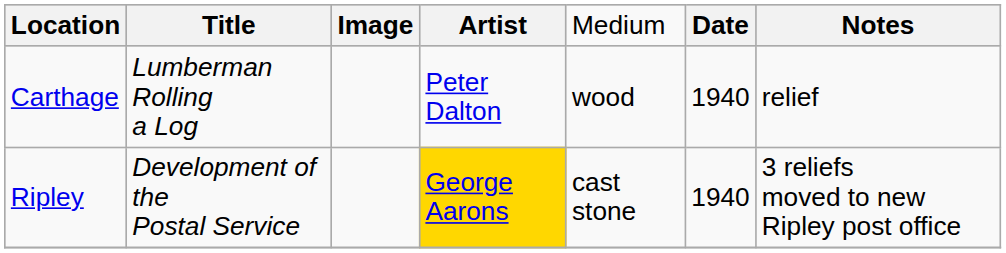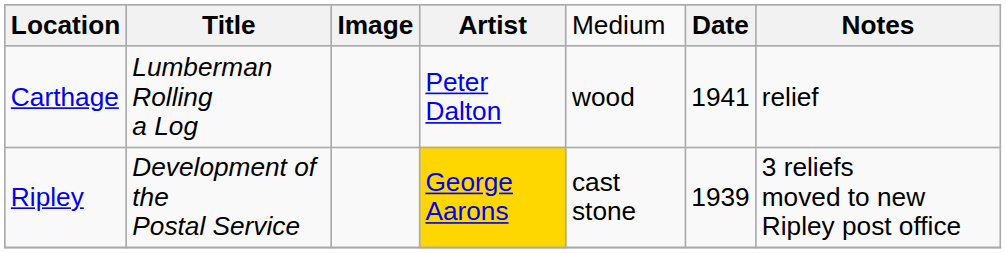 <table class="wikitable sortable">
 <tr>
 <th>Location</th>
 <th>Title</th>
 <th>Image</th>
 <th>Artist</th>
 <td>Medium</td>
 <th>Date</th>
 <th>Notes</th>
 </tr>
 <tr>
 <td><a href='#'>Carthage</a></td>
 <td><em>Lumberman Rolling<br>a Log</em></td>
 <td></td>
 <td><a href='#'>Peter Dalton</a></td>
 <td>wood</td>
-<td>1940</td>
+<td>1941</td>
 <td>relief</td>
 </tr>
 <tr>
 <td><a href='#'>Ripley</a></td>
 <td><em>Development of the<br>Postal Service</em></td>
 <td></td>
 <td style="background: gold;"><a href='#'>George Aarons</a></td>
 <td>cast stone</td>
-<td>1940</td>
+<td>1939</td>
 <td>3 reliefs<br>moved to new Ripley post office</td>
 </tr>
 <tr>
 </tr>
 </table>
